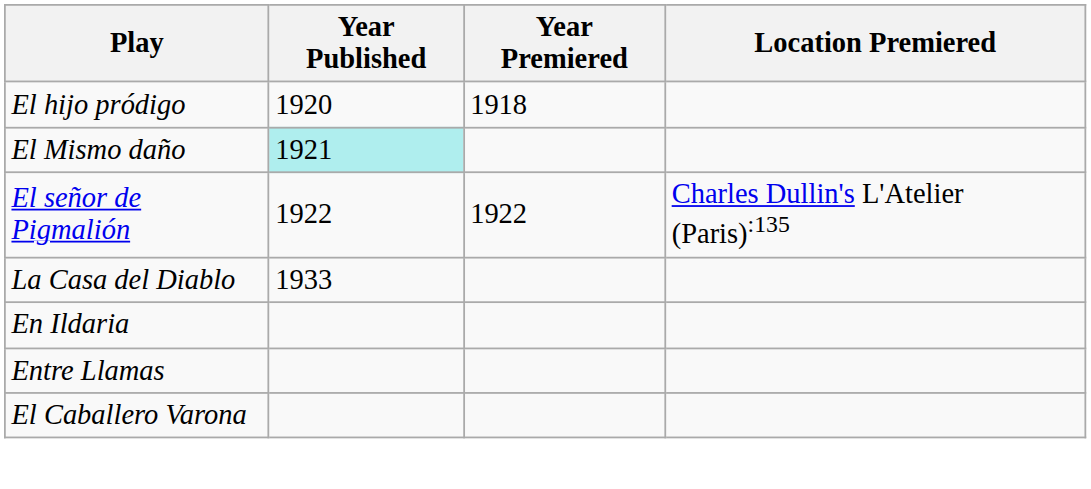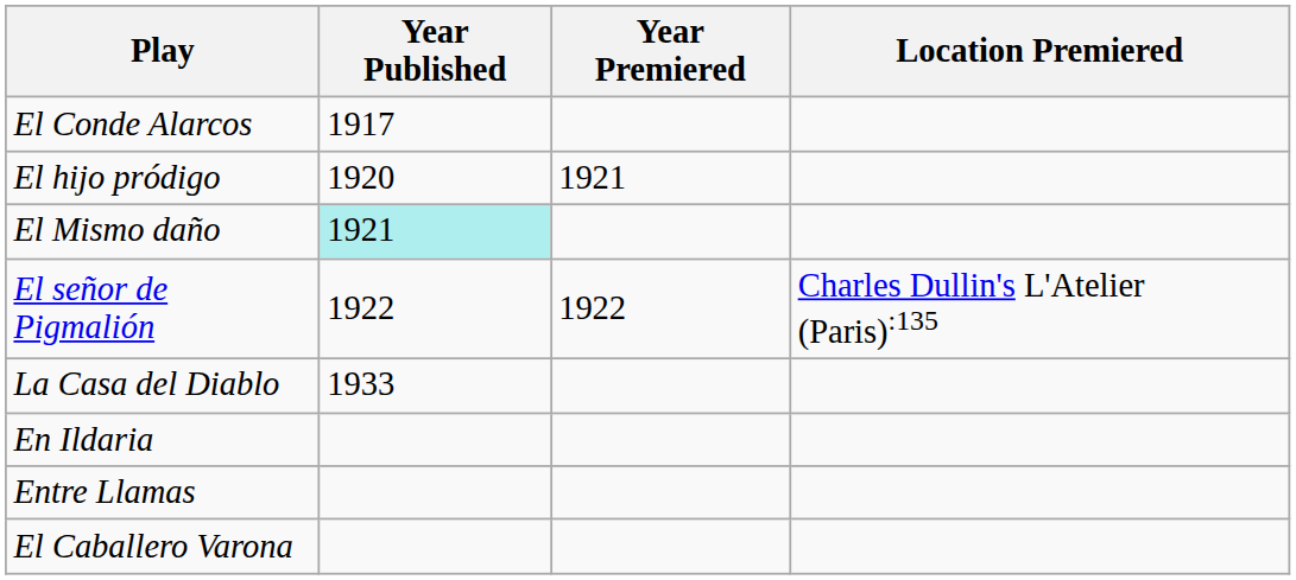 <table class="wikitable">
 <tr>
 <th>Play</th>
 <th>Year Published</th>
 <th>Year Premiered</th>
 <th>Location Premiered</th>
 </tr>
 <tr>
+<td><em>El Conde Alarcos</em></td>
+<td>1917</td>
+<td></td>
+<td></td>
+</tr>
+<tr>
 <td><em>El hijo pródigo</em></td>
 <td>1920</td>
-<td>1918</td>
+<td>1921</td>
 <td></td>
 </tr>
 <tr>
 <td><em>El Mismo daño</em></td>
 <td style="background: paleturquoise;">1921</td>
 <td></td>
 <td></td>
 </tr>
 <tr>
 <td><em><a href='#'>El señor de Pigmalión</a></em></td>
 <td>1922</td>
 <td>1922</td>
 <td><a href='#'>Charles Dullin's</a> L'Atelier (Paris)<sup>:135</sup></td>
 </tr>
 <tr>
 <td><em>La Casa del Diablo</em></td>
 <td>1933</td>
 <td></td>
 <td></td>
 </tr>
 <tr>
 <td><em>En Ildaria</em></td>
 <td></td>
 <td></td>
 <td></td>
 </tr>
 <tr>
 <td><em>Entre Llamas</em></td>
 <td></td>
 <td></td>
 <td></td>
 </tr>
 <tr>
 <td><em>El Caballero Varona</em></td>
 <td></td>
 <td></td>
 <td></td>
 </tr>
 </table>
